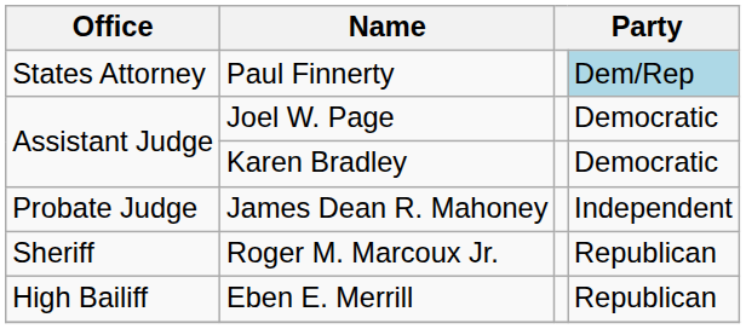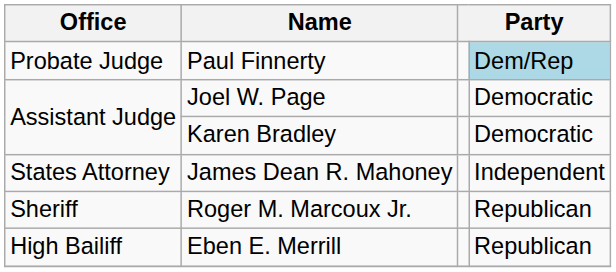 <table class="wikitable sortable">
 <tr>
 <th>Office</th>
 <th>Name</th>
 <th colspan="2">Party</th>
 </tr>
 <tr>
-<td>States Attorney</td>
+<td>Probate Judge</td>
 <td>Paul Finnerty</td>
 <td></td>
 <td style="background: lightblue;">Dem/Rep</td>
 </tr>
 <tr>
 <td rowspan=2>Assistant Judge</td>
 <td>Joel W. Page</td>
 <td></td>
 <td>Democratic</td>
 </tr>
 <tr>
 <td>Karen Bradley</td>
 <td></td>
 <td>Democratic</td>
 </tr>
 <tr>
-<td>Probate Judge</td>
+<td>States Attorney</td>
 <td>James Dean R. Mahoney</td>
 <td></td>
 <td>Independent</td>
 </tr>
 <tr>
 <td>Sheriff</td>
 <td>Roger M. Marcoux Jr.</td>
 <td></td>
 <td>Republican</td>
 </tr>
 <tr>
 <td>High Bailiff</td>
 <td>Eben E. Merrill</td>
 <td></td>
 <td>Republican</td>
 </tr>
 <tr>
 </tr>
 </table>
